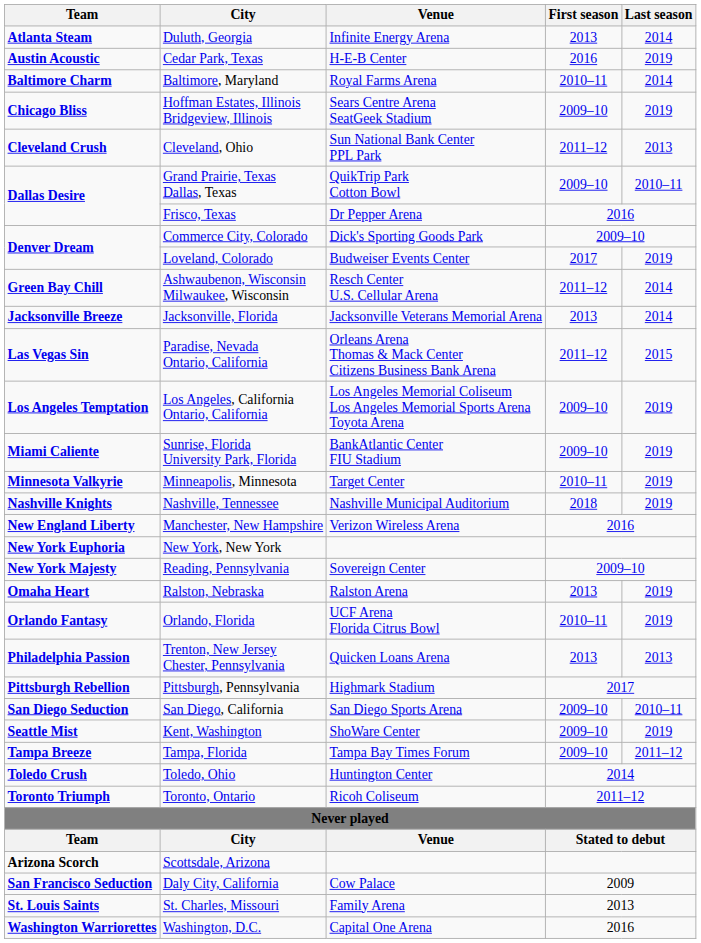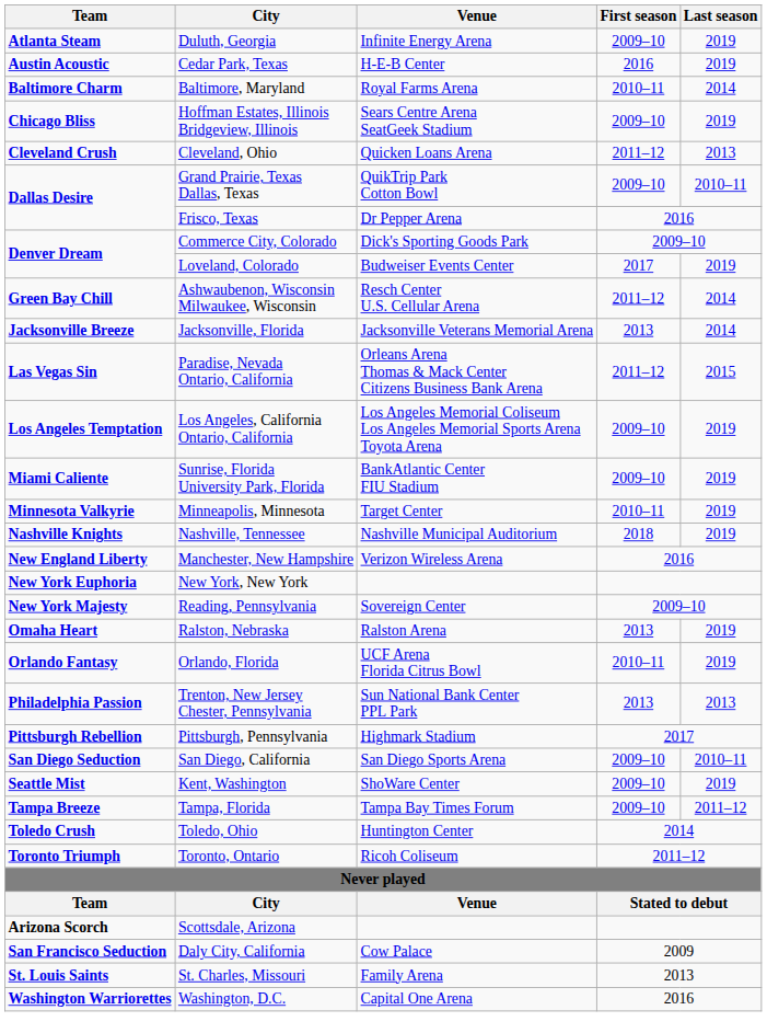 <table class="wikitable" style="text-align:left">
 <tr>
 <th>Team</th>
 <th>City</th>
 <th>Venue</th>
 <th>First season</th>
 <th>Last season</th>
 </tr>
 <tr>
 <td><strong><a href='#'>Atlanta Steam</a></strong></td>
 <td><a href='#'>Duluth, Georgia</a></td>
 <td><a href='#'>Infinite Energy Arena</a></td>
-<td align=center><a href='#'>2013</a></td>
-<td align=center><a href='#'>2014</a></td>
+<td align=center><a href='#'>2009–10</a></td>
+<td align=center><a href='#'>2019</a></td>
 </tr>
 <tr>
 <td><strong><a href='#'>Austin Acoustic</a></strong></td>
 <td><a href='#'>Cedar Park, Texas</a></td>
 <td><a href='#'>H-E-B Center</a></td>
 <td align=center><a href='#'>2016</a></td>
 <td align=center><a href='#'>2019</a></td>
 </tr>
 <tr>
 <td><strong><a href='#'>Baltimore Charm</a></strong></td>
 <td><a href='#'>Baltimore</a>, Maryland</td>
 <td><a href='#'>Royal Farms Arena</a></td>
 <td align=center><a href='#'>2010–11</a></td>
 <td align=center><a href='#'>2014</a></td>
 </tr>
 <tr>
 <td><strong><a href='#'>Chicago Bliss</a></strong></td>
 <td><a href='#'>Hoffman Estates, Illinois</a><br><a href='#'>Bridgeview, Illinois</a></td>
 <td><a href='#'>Sears Centre Arena</a><br><a href='#'>SeatGeek Stadium</a></td>
 <td align=center><a href='#'>2009–10</a></td>
 <td align=center><a href='#'>2019</a></td>
 </tr>
 <tr>
 <td><strong><a href='#'>Cleveland Crush</a></strong></td>
 <td><a href='#'>Cleveland</a>, Ohio</td>
-<td><a href='#'>Sun National Bank Center</a><br><a href='#'>PPL Park</a></td>
+<td><a href='#'>Quicken Loans Arena</a></td>
 <td align=center><a href='#'>2011–12</a></td>
 <td align=center><a href='#'>2013</a></td>
 </tr>
 <tr>
 <td rowspan=2><strong><a href='#'>Dallas Desire</a></strong></td>
 <td><a href='#'>Grand Prairie, Texas</a><br><a href='#'>Dallas</a>, Texas</td>
 <td><a href='#'>QuikTrip Park</a><br><a href='#'>Cotton Bowl</a></td>
 <td align=center><a href='#'>2009–10</a></td>
 <td align=center><a href='#'>2010–11</a></td>
 </tr>
 <tr>
 <td><a href='#'>Frisco, Texas</a></td>
 <td><a href='#'>Dr Pepper Arena</a></td>
 <td colspan=2; align=center><a href='#'>2016</a></td>
 </tr>
 <tr>
 <td rowspan=2><strong><a href='#'>Denver Dream</a></strong></td>
 <td><a href='#'>Commerce City, Colorado</a></td>
 <td><a href='#'>Dick's Sporting Goods Park</a></td>
 <td colspan=2; align=center><a href='#'>2009–10</a></td>
 </tr>
 <tr>
 <td><a href='#'>Loveland, Colorado</a></td>
 <td><a href='#'>Budweiser Events Center</a></td>
 <td align=center><a href='#'>2017</a></td>
 <td align=center><a href='#'>2019</a></td>
 </tr>
 <tr>
 <td><strong><a href='#'>Green Bay Chill</a></strong></td>
 <td><a href='#'>Ashwaubenon, Wisconsin</a><br><a href='#'>Milwaukee</a>, Wisconsin</td>
 <td><a href='#'>Resch Center</a><br><a href='#'>U.S. Cellular Arena</a></td>
 <td align=center><a href='#'>2011–12</a></td>
 <td align=center><a href='#'>2014</a></td>
 </tr>
 <tr>
 <td><strong><a href='#'>Jacksonville Breeze</a></strong></td>
 <td><a href='#'>Jacksonville, Florida</a></td>
 <td><a href='#'>Jacksonville Veterans Memorial Arena</a></td>
 <td align=center><a href='#'>2013</a></td>
 <td align=center><a href='#'>2014</a></td>
 </tr>
 <tr>
 <td><strong><a href='#'>Las Vegas Sin</a></strong></td>
 <td><a href='#'>Paradise, Nevada</a><br><a href='#'>Ontario, California</a></td>
 <td><a href='#'>Orleans Arena</a><br><a href='#'>Thomas & Mack Center</a><br><a href='#'>Citizens Business Bank Arena</a></td>
 <td align=center><a href='#'>2011–12</a></td>
 <td align=center><a href='#'>2015</a></td>
 </tr>
 <tr>
 <td><strong><a href='#'>Los Angeles Temptation</a></strong></td>
 <td><a href='#'>Los Angeles</a>, California<br><a href='#'>Ontario, California</a></td>
 <td><a href='#'>Los Angeles Memorial Coliseum</a><br><a href='#'>Los Angeles Memorial Sports Arena</a><br><a href='#'>Toyota Arena</a></td>
 <td align=center><a href='#'>2009–10</a></td>
 <td align=center><a href='#'>2019</a></td>
 </tr>
 <tr>
 <td><strong><a href='#'>Miami Caliente</a></strong></td>
 <td><a href='#'>Sunrise, Florida</a><br><a href='#'>University Park, Florida</a></td>
 <td><a href='#'>BankAtlantic Center</a><br><a href='#'>FIU Stadium</a></td>
 <td align=center><a href='#'>2009–10</a></td>
 <td align=center><a href='#'>2019</a></td>
 </tr>
 <tr>
 <td><strong><a href='#'>Minnesota Valkyrie</a></strong></td>
 <td><a href='#'>Minneapolis</a>, Minnesota</td>
 <td><a href='#'>Target Center</a></td>
 <td align=center><a href='#'>2010–11</a></td>
 <td align=center><a href='#'>2019</a></td>
 </tr>
 <tr>
 <td><strong><a href='#'>Nashville Knights</a></strong></td>
 <td><a href='#'>Nashville, Tennessee</a></td>
 <td><a href='#'>Nashville Municipal Auditorium</a></td>
 <td align=center><a href='#'>2018</a></td>
 <td align=center><a href='#'>2019</a></td>
 </tr>
 <tr>
 <td><strong><a href='#'>New England Liberty</a></strong></td>
 <td><a href='#'>Manchester, New Hampshire</a></td>
 <td><a href='#'>Verizon Wireless Arena</a></td>
 <td colspan=2; align=center><a href='#'>2016</a></td>
 </tr>
 <tr>
 <td><strong><a href='#'>New York Euphoria</a></strong></td>
 <td><a href='#'>New York</a>, New York</td>
 <td></td>
 <td colspan=2; align=center></td>
 </tr>
 <tr>
 <td><strong><a href='#'>New York Majesty</a></strong></td>
 <td><a href='#'>Reading, Pennsylvania</a></td>
 <td><a href='#'>Sovereign Center</a></td>
 <td colspan=2; align=center><a href='#'>2009–10</a></td>
 </tr>
 <tr>
 <td><strong><a href='#'>Omaha Heart</a></strong></td>
 <td><a href='#'>Ralston, Nebraska</a></td>
 <td><a href='#'>Ralston Arena</a></td>
 <td align=center><a href='#'>2013</a></td>
 <td align=center><a href='#'>2019</a></td>
 </tr>
 <tr>
 <td><strong><a href='#'>Orlando Fantasy</a></strong></td>
 <td><a href='#'>Orlando, Florida</a></td>
 <td><a href='#'>UCF Arena</a><br><a href='#'>Florida Citrus Bowl</a></td>
 <td align=center><a href='#'>2010–11</a></td>
 <td align=center><a href='#'>2019</a></td>
 </tr>
 <tr>
 <td><strong><a href='#'>Philadelphia Passion</a></strong></td>
 <td><a href='#'>Trenton, New Jersey</a><br><a href='#'>Chester, Pennsylvania</a></td>
-<td><a href='#'>Quicken Loans Arena</a></td>
+<td><a href='#'>Sun National Bank Center</a><br><a href='#'>PPL Park</a></td>
 <td align=center><a href='#'>2013</a></td>
 <td align=center><a href='#'>2013</a></td>
 </tr>
 <tr>
 <td><strong><a href='#'>Pittsburgh Rebellion</a></strong></td>
 <td><a href='#'>Pittsburgh</a>, Pennsylvania</td>
 <td><a href='#'>Highmark Stadium</a></td>
 <td colspan=2; align=center><a href='#'>2017</a></td>
 </tr>
 <tr>
 <td><strong><a href='#'>San Diego Seduction</a></strong></td>
 <td><a href='#'>San Diego</a>, California</td>
 <td><a href='#'>San Diego Sports Arena</a></td>
 <td align=center><a href='#'>2009–10</a></td>
 <td align=center><a href='#'>2010–11</a></td>
 </tr>
 <tr>
 <td><strong><a href='#'>Seattle Mist</a></strong></td>
 <td><a href='#'>Kent, Washington</a></td>
 <td><a href='#'>ShoWare Center</a></td>
 <td align=center><a href='#'>2009–10</a></td>
 <td align=center><a href='#'>2019</a></td>
 </tr>
 <tr>
 <td><strong><a href='#'>Tampa Breeze</a></strong></td>
 <td><a href='#'>Tampa, Florida</a></td>
 <td><a href='#'>Tampa Bay Times Forum</a></td>
 <td align=center><a href='#'>2009–10</a></td>
 <td align=center><a href='#'>2011–12</a></td>
 </tr>
 <tr>
 <td><strong><a href='#'>Toledo Crush</a></strong></td>
 <td><a href='#'>Toledo, Ohio</a></td>
 <td><a href='#'>Huntington Center</a></td>
 <td colspan=2; align=center><a href='#'>2014</a></td>
 </tr>
 <tr>
 <td><strong><a href='#'>Toronto Triumph</a></strong></td>
 <td><a href='#'>Toronto, Ontario</a></td>
 <td><a href='#'>Ricoh Coliseum</a></td>
 <td colspan=2; align=center><a href='#'>2011–12</a></td>
 </tr>
 <tr>
 <th style="background:gray;" colspan="6"><span>Never played</span></th>
 </tr>
 <tr>
 <th>Team</th>
 <th>City</th>
 <th>Venue</th>
 <th colspan=2>Stated to debut</th>
 </tr>
 <tr>
 <td><strong>Arizona Scorch</strong></td>
 <td><a href='#'>Scottsdale, Arizona</a></td>
 <td></td>
 <td colspan=2; align=center></td>
 </tr>
 <tr>
 <td><strong><a href='#'>San Francisco Seduction</a></strong></td>
 <td><a href='#'>Daly City, California</a></td>
 <td><a href='#'>Cow Palace</a></td>
 <td colspan=2; align=center>2009</td>
 </tr>
 <tr>
 <td><strong><a href='#'>St. Louis Saints</a></strong></td>
 <td><a href='#'>St. Charles, Missouri</a></td>
 <td><a href='#'>Family Arena</a></td>
 <td colspan=2; align=center>2013</td>
 </tr>
 <tr>
 <td><strong><a href='#'>Washington Warriorettes</a></strong></td>
 <td><a href='#'>Washington, D.C.</a></td>
 <td><a href='#'>Capital One Arena</a></td>
 <td colspan=2; align=center>2016</td>
 </tr>
 </table>
